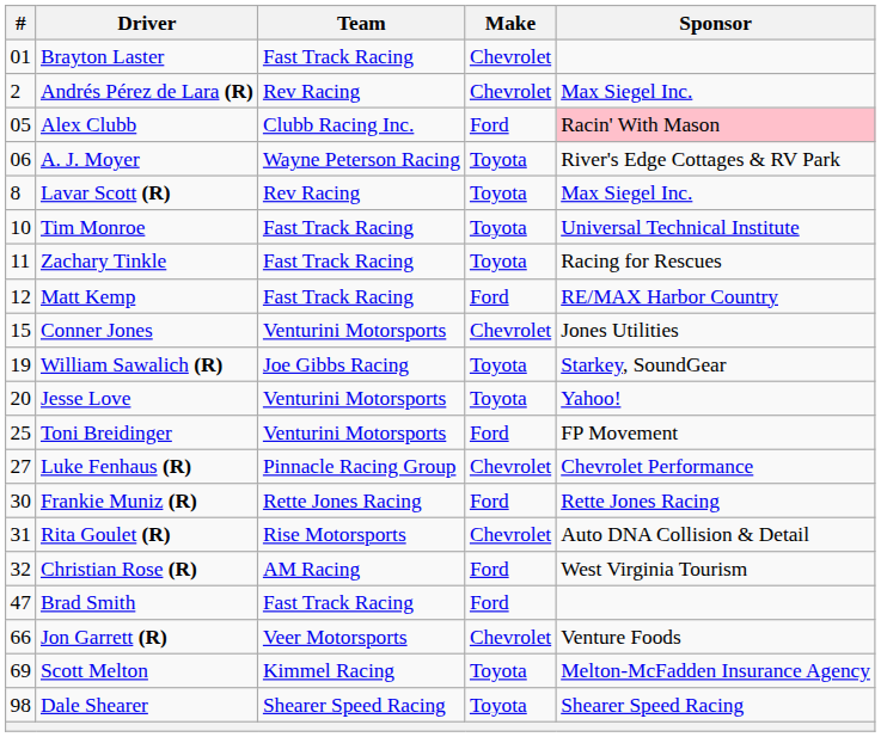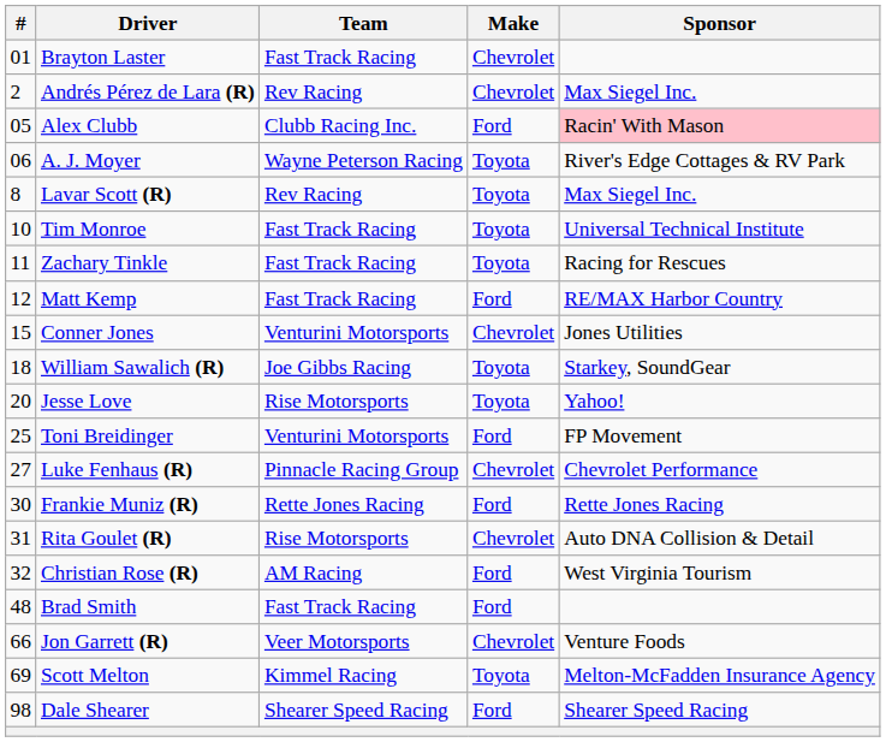 <table class="wikitable" style="font-size: 95%;">
 <tr>
 <th>#</th>
 <th>Driver</th>
 <th>Team</th>
 <th>Make</th>
 <th>Sponsor</th>
 </tr>
 <tr>
 <td>01</td>
 <td><a href='#'>Brayton Laster</a></td>
 <td><a href='#'>Fast Track Racing</a></td>
 <td><a href='#'>Chevrolet</a></td>
 <td></td>
 </tr>
 <tr>
 <td>2</td>
 <td><a href='#'>Andrés Pérez de Lara</a> <strong>(R)</strong></td>
 <td><a href='#'>Rev Racing</a></td>
 <td><a href='#'>Chevrolet</a></td>
 <td><a href='#'>Max Siegel Inc.</a></td>
 </tr>
 <tr>
 <td>05</td>
 <td><a href='#'>Alex Clubb</a></td>
 <td><a href='#'>Clubb Racing Inc.</a></td>
 <td><a href='#'>Ford</a></td>
 <td style="background: pink;">Racin' With Mason</td>
 </tr>
 <tr>
 <td>06</td>
 <td><a href='#'>A. J. Moyer</a></td>
 <td><a href='#'>Wayne Peterson Racing</a></td>
 <td><a href='#'>Toyota</a></td>
 <td>River's Edge Cottages & RV Park</td>
 </tr>
 <tr>
 <td>8</td>
 <td><a href='#'>Lavar Scott</a> <strong>(R)</strong></td>
 <td><a href='#'>Rev Racing</a></td>
 <td><a href='#'>Toyota</a></td>
 <td><a href='#'>Max Siegel Inc.</a></td>
 </tr>
 <tr>
 <td>10</td>
 <td><a href='#'>Tim Monroe</a></td>
 <td><a href='#'>Fast Track Racing</a></td>
 <td><a href='#'>Toyota</a></td>
 <td><a href='#'>Universal Technical Institute</a></td>
 </tr>
 <tr>
 <td>11</td>
 <td><a href='#'>Zachary Tinkle</a></td>
 <td><a href='#'>Fast Track Racing</a></td>
 <td><a href='#'>Toyota</a></td>
 <td>Racing for Rescues</td>
 </tr>
 <tr>
 <td>12</td>
 <td><a href='#'>Matt Kemp</a></td>
 <td><a href='#'>Fast Track Racing</a></td>
 <td><a href='#'>Ford</a></td>
 <td><a href='#'>RE/MAX Harbor Country</a></td>
 </tr>
 <tr>
 <td>15</td>
 <td><a href='#'>Conner Jones</a></td>
 <td><a href='#'>Venturini Motorsports</a></td>
 <td><a href='#'>Chevrolet</a></td>
 <td>Jones Utilities</td>
 </tr>
 <tr>
-<td>19</td>
+<td>18</td>
 <td><a href='#'>William Sawalich</a> <strong>(R)</strong></td>
 <td><a href='#'>Joe Gibbs Racing</a></td>
 <td><a href='#'>Toyota</a></td>
 <td><a href='#'>Starkey</a>, SoundGear</td>
 </tr>
 <tr>
 <td>20</td>
 <td><a href='#'>Jesse Love</a></td>
-<td><a href='#'>Venturini Motorsports</a></td>
+<td><a href='#'>Rise Motorsports</a></td>
 <td><a href='#'>Toyota</a></td>
 <td><a href='#'>Yahoo!</a></td>
 </tr>
 <tr>
 <td>25</td>
 <td><a href='#'>Toni Breidinger</a></td>
 <td><a href='#'>Venturini Motorsports</a></td>
 <td><a href='#'>Ford</a></td>
 <td>FP Movement</td>
 </tr>
 <tr>
 <td>27</td>
 <td><a href='#'>Luke Fenhaus</a> <strong>(R)</strong></td>
 <td><a href='#'>Pinnacle Racing Group</a></td>
 <td><a href='#'>Chevrolet</a></td>
 <td><a href='#'>Chevrolet Performance</a></td>
 </tr>
 <tr>
 <td>30</td>
 <td><a href='#'>Frankie Muniz</a> <strong>(R)</strong></td>
 <td><a href='#'>Rette Jones Racing</a></td>
 <td><a href='#'>Ford</a></td>
 <td><a href='#'>Rette Jones Racing</a></td>
 </tr>
 <tr>
 <td>31</td>
 <td nowrap=""><a href='#'>Rita Goulet</a> <strong>(R)</strong></td>
 <td><a href='#'>Rise Motorsports</a></td>
 <td><a href='#'>Chevrolet</a></td>
 <td>Auto DNA Collision & Detail</td>
 </tr>
 <tr>
 <td>32</td>
 <td><a href='#'>Christian Rose</a> <strong>(R)</strong></td>
 <td><a href='#'>AM Racing</a></td>
 <td><a href='#'>Ford</a></td>
 <td>West Virginia Tourism</td>
 </tr>
 <tr>
-<td>47</td>
+<td>48</td>
 <td><a href='#'>Brad Smith</a></td>
 <td><a href='#'>Fast Track Racing</a></td>
 <td><a href='#'>Ford</a></td>
 <td></td>
 </tr>
 <tr>
 <td>66</td>
 <td><a href='#'>Jon Garrett</a> <strong>(R)</strong></td>
 <td><a href='#'>Veer Motorsports</a></td>
 <td><a href='#'>Chevrolet</a></td>
 <td>Venture Foods</td>
 </tr>
 <tr>
 <td>69</td>
 <td><a href='#'>Scott Melton</a></td>
 <td><a href='#'>Kimmel Racing</a></td>
 <td><a href='#'>Toyota</a></td>
 <td><a href='#'>Melton-McFadden Insurance Agency</a></td>
 </tr>
 <tr>
 <td>98</td>
 <td><a href='#'>Dale Shearer</a></td>
 <td><a href='#'>Shearer Speed Racing</a></td>
-<td><a href='#'>Toyota</a></td>
+<td><a href='#'>Ford</a></td>
 <td><a href='#'>Shearer Speed Racing</a></td>
 </tr>
 <tr>
 <th colspan="5"></th>
 </tr>
 </table>
